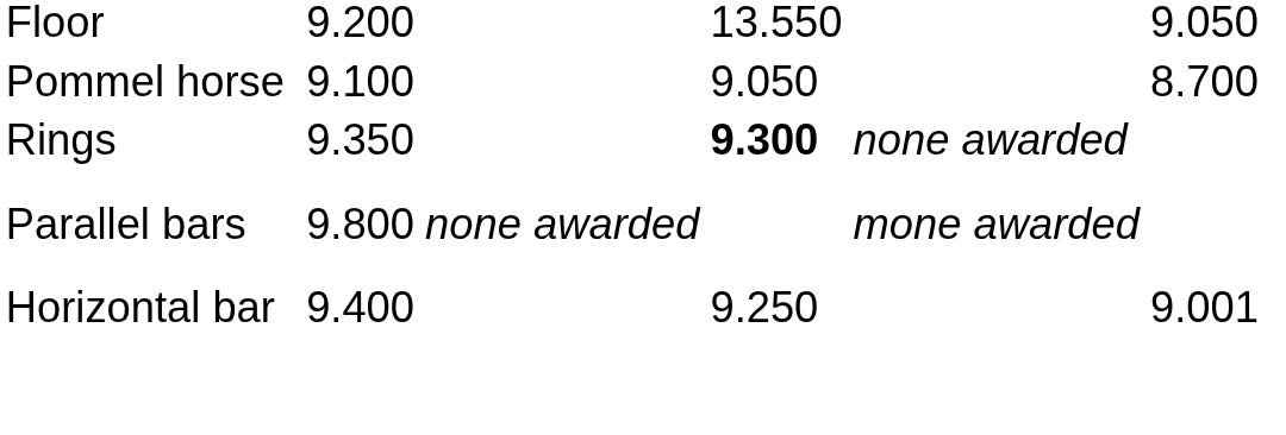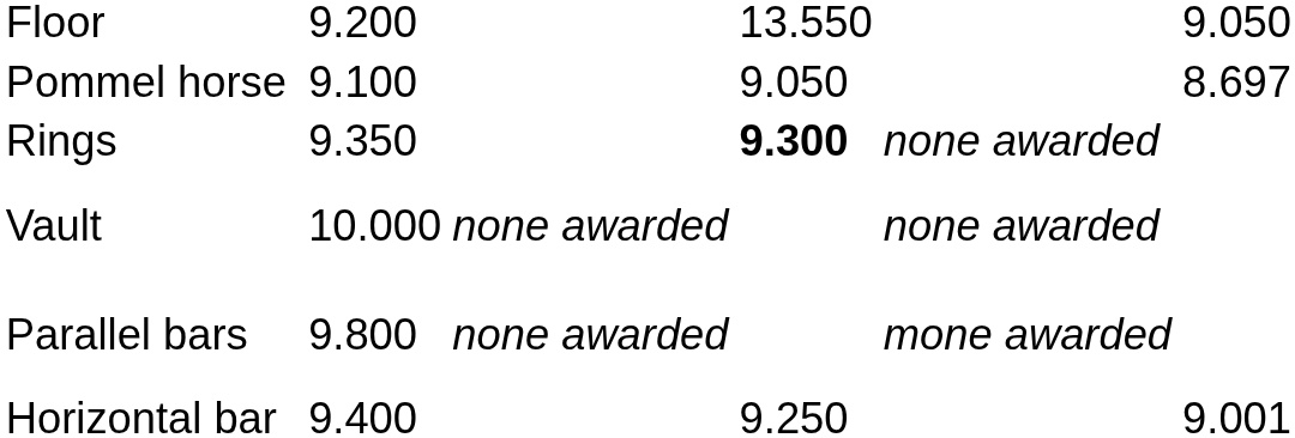 <table>
 <tr>
 <td>Floor</td>
 <td></td>
 <td>9.200</td>
 <td></td>
 <td>13.550</td>
 <td><br></td>
 <td>9.050</td>
 </tr>
 <tr>
 <td>Pommel horse</td>
 <td></td>
 <td>9.100</td>
 <td></td>
 <td>9.050</td>
 <td></td>
-<td>8.700</td>
+<td>8.697</td>
 </tr>
 <tr>
 <td>Rings</td>
 <td></td>
 <td>9.350</td>
 <td><br></td>
 <td><strong>9.300</strong></td>
+<td><em>none awarded</em></td>
+<td></td>
+</tr>
+<tr>
+<td>Vault</td>
+<td><br><br></td>
+<td>10.000</td>
+<td><em>none awarded</em></td>
+<td></td>
 <td><em>none awarded</em></td>
 <td></td>
 </tr>
 <tr>
 <td>Parallel bars</td>
 <td><br><br></td>
 <td>9.800</td>
 <td><em>none awarded</em></td>
 <td></td>
 <td><em>mone awarded</em></td>
 <td></td>
 </tr>
 <tr>
 <td>Horizontal bar</td>
 <td></td>
 <td>9.400</td>
 <td></td>
 <td>9.250</td>
 <td></td>
 <td>9.001</td>
 </tr>
 </table>
